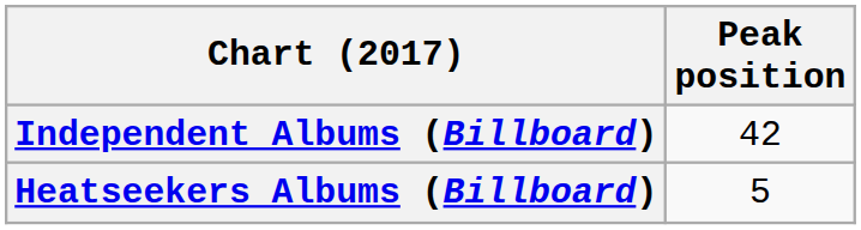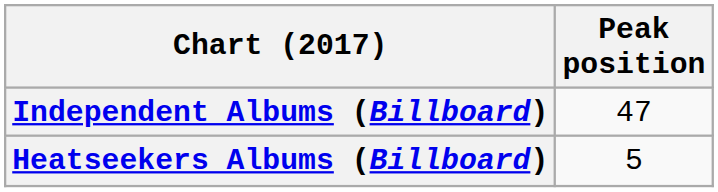 <table class="wikitable sortable plainrowheaders" style="text-align:center">
 <tr>
 <th scope="col">Chart (2017)</th>
 <th scope="col">Peak<br> position</th>
 </tr>
 <tr>
 <th scope="row"><a href='#'>Independent Albums</a> (<em><a href='#'>Billboard</a></em>)</th>
-<td>42</td>
+<td>47</td>
 </tr>
 <tr>
 <th scope="row"><a href='#'>Heatseekers Albums</a> (<em><a href='#'>Billboard</a></em>)</th>
 <td>5</td>
 </tr>
 </table>
